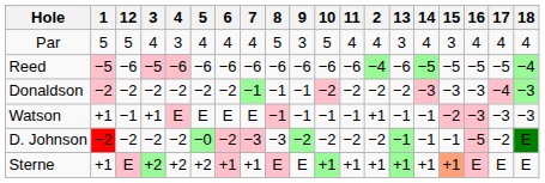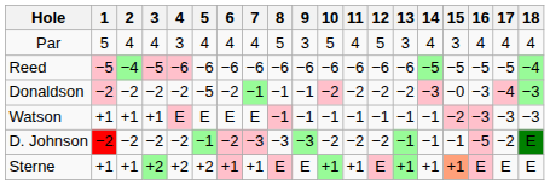 <table class="wikitable" style="text-align:center">
 <tr>
 <th>Hole</th>
 <th>1</th>
-<th>12</th>
+<th>2</th>
 <th>3</th>
 <th>4</th>
 <th>5</th>
 <th>6</th>
 <th>7</th>
 <th>8</th>
 <th>9</th>
 <th>10</th>
 <th>11</th>
-<th>2</th>
+<th>12</th>
 <th>13</th>
 <th>14</th>
 <th>15</th>
 <th>16</th>
 <th>17</th>
 <th>18</th>
 </tr>
 <tr>
 <td>Par</td>
 <td>5</td>
-<td>5</td>
+<td>4</td>
 <td>4</td>
 <td>3</td>
 <td>4</td>
 <td>4</td>
 <td>4</td>
 <td>5</td>
 <td>3</td>
 <td>5</td>
 <td>4</td>
-<td>4</td>
+<td>5</td>
 <td>3</td>
 <td>4</td>
 <td>3</td>
 <td>4</td>
 <td>4</td>
 <td>4</td>
 </tr>
 <tr>
 <td align=left> Reed</td>
 <td style="background: Pink;">−5</td>
-<td>−6</td>
+<td style="background: PaleGreen;">−4</td>
 <td style="background: Pink;">−5</td>
 <td style="background: Pink;">−6</td>
 <td>−6</td>
 <td>−6</td>
 <td>−6</td>
 <td>−6</td>
 <td>−6</td>
 <td>−6</td>
 <td>−6</td>
-<td style="background: PaleGreen;">−4</td>
+<td>−6</td>
 <td>−6</td>
 <td style="background: PaleGreen;">−5</td>
 <td>−5</td>
 <td>−5</td>
 <td>−5</td>
 <td style="background: PaleGreen;">−4</td>
 </tr>
 <tr>
 <td align=left> Donaldson</td>
 <td style="background: Pink;">−2</td>
 <td>−2</td>
 <td>−2</td>
 <td>−2</td>
-<td>−2</td>
+<td>−5</td>
 <td>−2</td>
 <td style="background: PaleGreen;">−1</td>
 <td>−1</td>
 <td>−1</td>
 <td style="background: Pink;">−2</td>
 <td>−2</td>
 <td>−2</td>
 <td>−2</td>
 <td style="background: Pink;">−3</td>
-<td>−3</td>
+<td>−0</td>
 <td>−3</td>
 <td style="background: Pink;">−4</td>
 <td style="background: PaleGreen;">−3</td>
 </tr>
 <tr>
 <td align=left> Watson</td>
 <td>+1</td>
-<td>−1</td>
+<td>+1</td>
 <td>+1</td>
 <td style="background: Pink;">E</td>
 <td>E</td>
 <td>E</td>
 <td>E</td>
 <td style="background: Pink;">−1</td>
 <td>−1</td>
 <td>−1</td>
 <td>−1</td>
-<td>+1</td>
+<td>−1</td>
 <td>−1</td>
 <td>−1</td>
 <td style="background: Pink;">−2</td>
 <td style="background: Pink;">−3</td>
 <td>−3</td>
 <td>−3</td>
 </tr>
 <tr>
 <td align=left> D. Johnson</td>
 <td style="background: Red;">−2</td>
 <td>−2</td>
 <td>−2</td>
 <td>−2</td>
-<td style="background: PaleGreen;">−0</td>
+<td style="background: PaleGreen;">−1</td>
 <td style="background: Pink;">−2</td>
 <td style="background: Pink;">−3</td>
 <td>−3</td>
-<td style="background: PaleGreen;">−2</td>
+<td style="background: PaleGreen;">−3</td>
 <td>−2</td>
 <td>−2</td>
 <td>−2</td>
 <td style="background: PaleGreen;">−1</td>
 <td>−1</td>
 <td>−1</td>
 <td style="background: Pink;">−5</td>
 <td>−2</td>
 <td style="background: Green;">E</td>
 </tr>
 <tr>
 <td align=left> Sterne</td>
 <td>+1</td>
-<td style="background: Pink;">E</td>
+<td>+1</td>
 <td style="background: PaleGreen;">+2</td>
 <td>+2</td>
 <td>+2</td>
 <td style="background: Pink;">+1</td>
 <td>+1</td>
 <td style="background: Pink;">E</td>
 <td>E</td>
 <td style="background: PaleGreen;">+1</td>
 <td>+1</td>
-<td>+1</td>
+<td style="background: Pink;">E</td>
 <td style="background: PaleGreen;">+1</td>
 <td>+1</td>
 <td style="background: lightsalmon;">+1</td>
 <td style="background: Pink;">E</td>
 <td>E</td>
 <td>E</td>
 </tr>
 </table>
